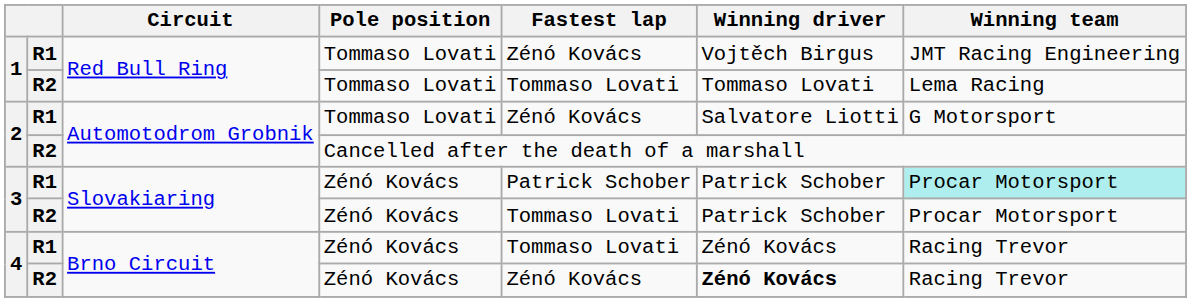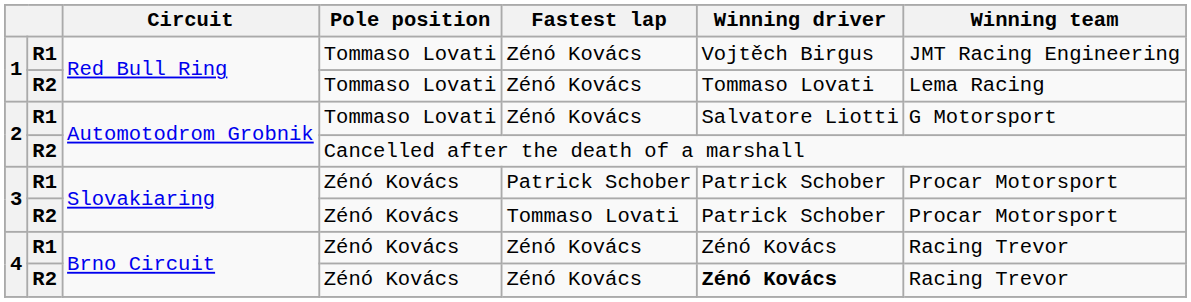 <table class="wikitable" style="font-size: 85%">
 <tr>
 <th colspan=2></th>
 <th>Circuit</th>
 <th>Pole position</th>
 <th>Fastest lap</th>
 <th>Winning driver</th>
 <th>Winning team</th>
 </tr>
 <tr>
 <th rowspan=2>1</th>
 <th>R1</th>
 <td rowspan=2> <a href='#'>Red Bull Ring</a></td>
 <td> Tommaso Lovati</td>
 <td> Zénó Kovács</td>
 <td> Vojtěch Birgus</td>
 <td> JMT Racing Engineering</td>
 </tr>
 <tr>
 <th>R2</th>
 <td> Tommaso Lovati</td>
-<td> Tommaso Lovati</td>
+<td> Zénó Kovács</td>
 <td> Tommaso Lovati</td>
 <td> Lema Racing</td>
 </tr>
 <tr>
 <th rowspan=2>2</th>
 <th>R1</th>
 <td rowspan=2> <a href='#'>Automotodrom Grobnik</a></td>
 <td> Tommaso Lovati</td>
 <td> Zénó Kovács</td>
 <td> Salvatore Liotti</td>
 <td> G Motorsport</td>
 </tr>
 <tr>
 <th>R2</th>
 <td colspan=4>Cancelled after the death of a marshall</td>
 </tr>
 <tr>
 <th rowspan=2>3</th>
 <th>R1</th>
 <td rowspan=2> <a href='#'>Slovakiaring</a></td>
 <td> Zénó Kovács</td>
 <td> Patrick Schober</td>
 <td> Patrick Schober</td>
-<td style="background: paleturquoise;"> Procar Motorsport</td>
+<td> Procar Motorsport</td>
 </tr>
 <tr>
 <th>R2</th>
 <td> Zénó Kovács</td>
 <td> Tommaso Lovati</td>
 <td> Patrick Schober</td>
 <td> Procar Motorsport</td>
 </tr>
 <tr>
 <th rowspan=2>4</th>
 <th>R1</th>
 <td rowspan=2> <a href='#'>Brno Circuit</a></td>
 <td> Zénó Kovács</td>
-<td> Tommaso Lovati</td>
+<td> Zénó Kovács</td>
 <td> Zénó Kovács</td>
 <td> Racing Trevor</td>
 </tr>
 <tr>
 <th>R2</th>
 <td> Zénó Kovács</td>
 <td> Zénó Kovács</td>
 <td><strong> Zénó Kovács</strong></td>
 <td> Racing Trevor</td>
 </tr>
 </table>
